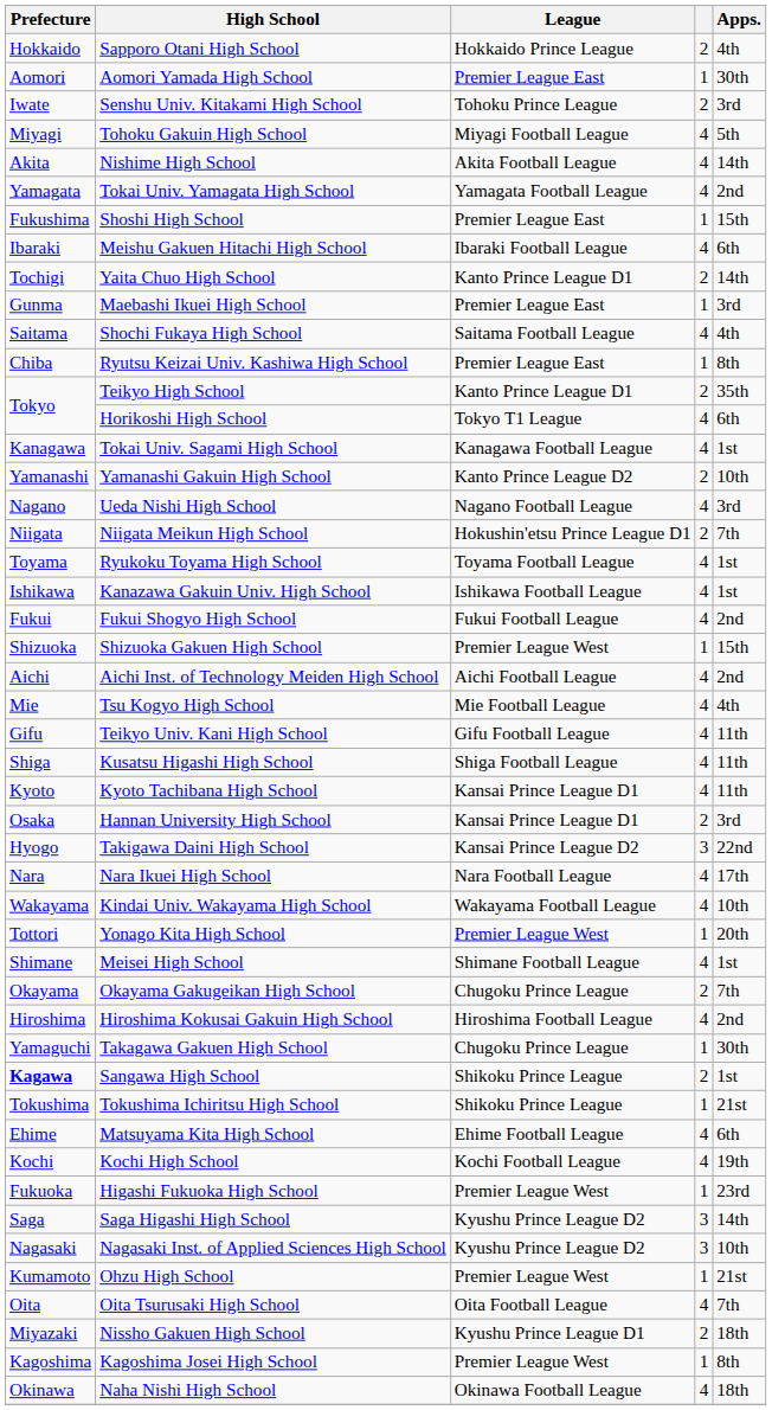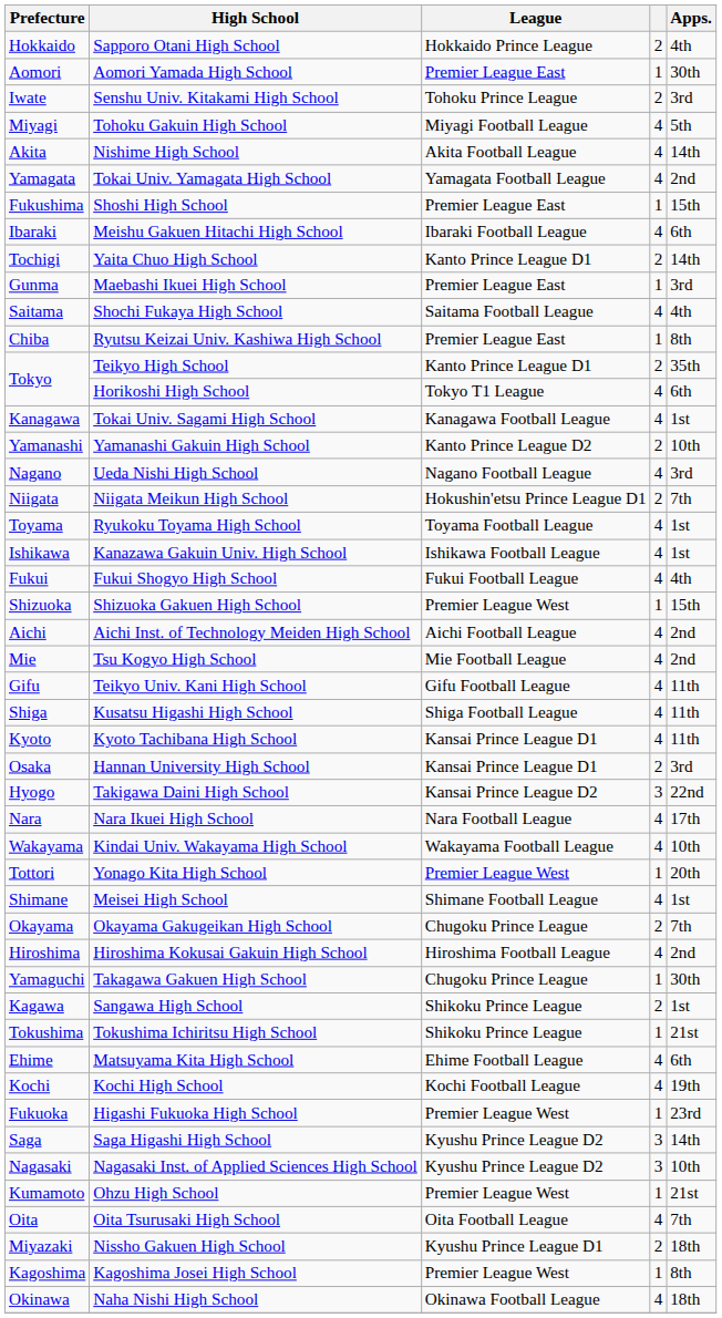 <table class="wikitable sortable" style="text-align:left">
 <tr>
 <th>Prefecture</th>
 <th>High School</th>
 <th>League</th>
 <th></th>
 <th>Apps.</th>
 </tr>
 <tr>
 <td><a href='#'>Hokkaido</a></td>
 <td><a href='#'>Sapporo Otani High School</a></td>
 <td>Hokkaido Prince League</td>
 <td>2</td>
 <td>4th</td>
 </tr>
 <tr>
 <td><a href='#'>Aomori</a></td>
 <td><a href='#'>Aomori Yamada High School</a></td>
 <td><a href='#'>Premier League East</a></td>
 <td>1</td>
 <td>30th</td>
 </tr>
 <tr>
 <td><a href='#'>Iwate</a></td>
 <td><a href='#'>Senshu Univ. Kitakami High School</a></td>
 <td>Tohoku Prince League</td>
 <td>2</td>
 <td>3rd</td>
 </tr>
 <tr>
 <td><a href='#'>Miyagi</a></td>
 <td><a href='#'>Tohoku Gakuin High School</a></td>
 <td>Miyagi Football League</td>
 <td>4</td>
 <td>5th</td>
 </tr>
 <tr>
 <td><a href='#'>Akita</a></td>
 <td><a href='#'>Nishime High School</a></td>
 <td>Akita Football League</td>
 <td>4</td>
 <td>14th</td>
 </tr>
 <tr>
 <td><a href='#'>Yamagata</a></td>
 <td><a href='#'>Tokai Univ. Yamagata High School</a></td>
 <td>Yamagata Football League</td>
 <td>4</td>
 <td>2nd</td>
 </tr>
 <tr>
 <td><a href='#'>Fukushima</a></td>
 <td><a href='#'>Shoshi High School</a></td>
 <td>Premier League East</td>
 <td>1</td>
 <td>15th</td>
 </tr>
 <tr>
 <td><a href='#'>Ibaraki</a></td>
 <td><a href='#'>Meishu Gakuen Hitachi High School</a></td>
 <td>Ibaraki Football League</td>
 <td>4</td>
 <td>6th</td>
 </tr>
 <tr>
 <td><a href='#'>Tochigi</a></td>
 <td><a href='#'>Yaita Chuo High School</a></td>
 <td>Kanto Prince League D1</td>
 <td>2</td>
 <td>14th</td>
 </tr>
 <tr>
 <td><a href='#'>Gunma</a></td>
 <td><a href='#'>Maebashi Ikuei High School</a></td>
 <td>Premier League East</td>
 <td>1</td>
 <td>3rd</td>
 </tr>
 <tr>
 <td><a href='#'>Saitama</a></td>
 <td><a href='#'>Shochi Fukaya High School</a></td>
 <td>Saitama Football League</td>
 <td>4</td>
 <td>4th</td>
 </tr>
 <tr>
 <td><a href='#'>Chiba</a></td>
 <td><a href='#'>Ryutsu Keizai Univ. Kashiwa High School</a></td>
 <td>Premier League East</td>
 <td>1</td>
 <td>8th</td>
 </tr>
 <tr>
 <td rowspan="2"><a href='#'>Tokyo</a></td>
 <td><a href='#'>Teikyo High School</a></td>
 <td>Kanto Prince League D1</td>
 <td>2</td>
 <td>35th</td>
 </tr>
 <tr>
 <td><a href='#'>Horikoshi High School</a></td>
 <td>Tokyo T1 League</td>
 <td>4</td>
 <td>6th</td>
 </tr>
 <tr>
 <td><a href='#'>Kanagawa</a></td>
 <td><a href='#'>Tokai Univ. Sagami High School</a></td>
 <td>Kanagawa Football League</td>
 <td>4</td>
 <td>1st</td>
 </tr>
 <tr>
 <td><a href='#'>Yamanashi</a></td>
 <td><a href='#'>Yamanashi Gakuin High School</a></td>
 <td>Kanto Prince League D2</td>
 <td>2</td>
 <td>10th</td>
 </tr>
 <tr>
 <td><a href='#'>Nagano</a></td>
 <td><a href='#'>Ueda Nishi High School</a></td>
 <td>Nagano Football League</td>
 <td>4</td>
 <td>3rd</td>
 </tr>
 <tr>
 <td><a href='#'>Niigata</a></td>
 <td><a href='#'>Niigata Meikun High School</a></td>
 <td>Hokushin'etsu Prince League D1</td>
 <td>2</td>
 <td>7th</td>
 </tr>
 <tr>
 <td><a href='#'>Toyama</a></td>
 <td><a href='#'>Ryukoku Toyama High School</a></td>
 <td>Toyama Football League</td>
 <td>4</td>
 <td>1st</td>
 </tr>
 <tr>
 <td><a href='#'>Ishikawa</a></td>
 <td><a href='#'>Kanazawa Gakuin Univ. High School</a></td>
 <td>Ishikawa Football League</td>
 <td>4</td>
 <td>1st</td>
 </tr>
 <tr>
 <td><a href='#'>Fukui</a></td>
 <td><a href='#'>Fukui Shogyo High School</a></td>
 <td>Fukui Football League</td>
 <td>4</td>
-<td>2nd</td>
+<td>4th</td>
 </tr>
 <tr>
 <td><a href='#'>Shizuoka</a></td>
 <td><a href='#'>Shizuoka Gakuen High School</a></td>
 <td>Premier League West</td>
 <td>1</td>
 <td>15th</td>
 </tr>
 <tr>
 <td><a href='#'>Aichi</a></td>
 <td><a href='#'>Aichi Inst. of Technology Meiden High School</a></td>
 <td>Aichi Football League</td>
 <td>4</td>
 <td>2nd</td>
 </tr>
 <tr>
 <td><a href='#'>Mie</a></td>
 <td><a href='#'>Tsu Kogyo High School</a></td>
 <td>Mie Football League</td>
 <td>4</td>
-<td>4th</td>
+<td>2nd</td>
 </tr>
 <tr>
 <td><a href='#'>Gifu</a></td>
 <td><a href='#'>Teikyo Univ. Kani High School</a></td>
 <td>Gifu Football League</td>
 <td>4</td>
 <td>11th</td>
 </tr>
 <tr>
 <td><a href='#'>Shiga</a></td>
 <td><a href='#'>Kusatsu Higashi High School</a></td>
 <td>Shiga Football League</td>
 <td>4</td>
 <td>11th</td>
 </tr>
 <tr>
 <td><a href='#'>Kyoto</a></td>
 <td><a href='#'>Kyoto Tachibana High School</a></td>
 <td>Kansai Prince League D1</td>
 <td>4</td>
 <td>11th</td>
 </tr>
 <tr>
 <td><a href='#'>Osaka</a></td>
 <td><a href='#'>Hannan University High School</a></td>
 <td>Kansai Prince League D1</td>
 <td>2</td>
 <td>3rd</td>
 </tr>
 <tr>
 <td><a href='#'>Hyogo</a></td>
 <td><a href='#'>Takigawa Daini High School</a></td>
 <td>Kansai Prince League D2</td>
 <td>3</td>
 <td>22nd</td>
 </tr>
 <tr>
 <td><a href='#'>Nara</a></td>
 <td><a href='#'>Nara Ikuei High School</a></td>
 <td>Nara Football League</td>
 <td>4</td>
 <td>17th</td>
 </tr>
 <tr>
 <td><a href='#'>Wakayama</a></td>
 <td><a href='#'>Kindai Univ. Wakayama High School</a></td>
 <td>Wakayama Football League</td>
 <td>4</td>
 <td>10th</td>
 </tr>
 <tr>
 <td><a href='#'>Tottori</a></td>
 <td><a href='#'>Yonago Kita High School</a></td>
 <td><a href='#'>Premier League West</a></td>
 <td>1</td>
 <td>20th</td>
 </tr>
 <tr>
 <td><a href='#'>Shimane</a></td>
 <td><a href='#'>Meisei High School</a></td>
 <td>Shimane Football League</td>
 <td>4</td>
 <td>1st</td>
 </tr>
 <tr>
 <td><a href='#'>Okayama</a></td>
 <td><a href='#'>Okayama Gakugeikan High School</a></td>
 <td>Chugoku Prince League</td>
 <td>2</td>
 <td>7th</td>
 </tr>
 <tr>
 <td><a href='#'>Hiroshima</a></td>
 <td><a href='#'>Hiroshima Kokusai Gakuin High School</a></td>
 <td>Hiroshima Football League</td>
 <td>4</td>
 <td>2nd</td>
 </tr>
 <tr>
 <td><a href='#'>Yamaguchi</a></td>
 <td><a href='#'>Takagawa Gakuen High School</a></td>
 <td>Chugoku Prince League</td>
 <td>1</td>
 <td>30th</td>
 </tr>
 <tr>
-<td><strong><a href='#'>Kagawa</a></strong></td>
+<td><a href='#'>Kagawa</a></td>
 <td><a href='#'>Sangawa High School</a></td>
 <td>Shikoku Prince League</td>
 <td>2</td>
 <td>1st</td>
 </tr>
 <tr>
 <td><a href='#'>Tokushima</a></td>
 <td><a href='#'>Tokushima Ichiritsu High School</a></td>
 <td>Shikoku Prince League</td>
 <td>1</td>
 <td>21st</td>
 </tr>
 <tr>
 <td><a href='#'>Ehime</a></td>
 <td><a href='#'>Matsuyama Kita High School</a></td>
 <td>Ehime Football League</td>
 <td>4</td>
 <td>6th</td>
 </tr>
 <tr>
 <td><a href='#'>Kochi</a></td>
 <td><a href='#'>Kochi High School</a></td>
 <td>Kochi Football League</td>
 <td>4</td>
 <td>19th</td>
 </tr>
 <tr>
 <td><a href='#'>Fukuoka</a></td>
 <td><a href='#'>Higashi Fukuoka High School</a></td>
 <td>Premier League West</td>
 <td>1</td>
 <td>23rd</td>
 </tr>
 <tr>
 <td><a href='#'>Saga</a></td>
 <td><a href='#'>Saga Higashi High School</a></td>
 <td>Kyushu Prince League D2</td>
 <td>3</td>
 <td>14th</td>
 </tr>
 <tr>
 <td><a href='#'>Nagasaki</a></td>
 <td><a href='#'>Nagasaki Inst. of Applied Sciences High School</a></td>
 <td>Kyushu Prince League D2</td>
 <td>3</td>
 <td>10th</td>
 </tr>
 <tr>
 <td><a href='#'>Kumamoto</a></td>
 <td><a href='#'>Ohzu High School</a></td>
 <td>Premier League West</td>
 <td>1</td>
 <td>21st</td>
 </tr>
 <tr>
 <td><a href='#'>Oita</a></td>
 <td><a href='#'>Oita Tsurusaki High School</a></td>
 <td>Oita Football League</td>
 <td>4</td>
 <td>7th</td>
 </tr>
 <tr>
 <td><a href='#'>Miyazaki</a></td>
 <td><a href='#'>Nissho Gakuen High School</a></td>
 <td>Kyushu Prince League D1</td>
 <td>2</td>
 <td>18th</td>
 </tr>
 <tr>
 <td><a href='#'>Kagoshima</a></td>
 <td><a href='#'>Kagoshima Josei High School</a></td>
 <td>Premier League West</td>
 <td>1</td>
 <td>8th</td>
 </tr>
 <tr>
 <td><a href='#'>Okinawa</a></td>
 <td><a href='#'>Naha Nishi High School</a></td>
 <td>Okinawa Football League</td>
 <td>4</td>
 <td>18th</td>
 </tr>
 <tr>
 </tr>
 </table>
